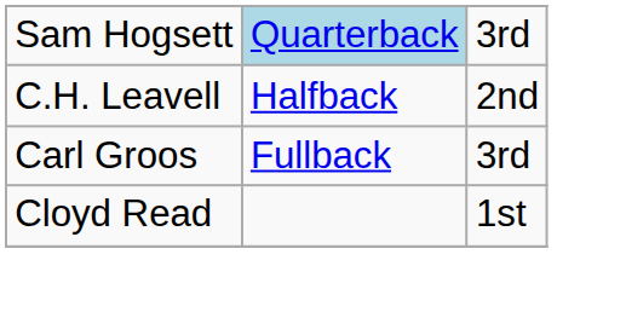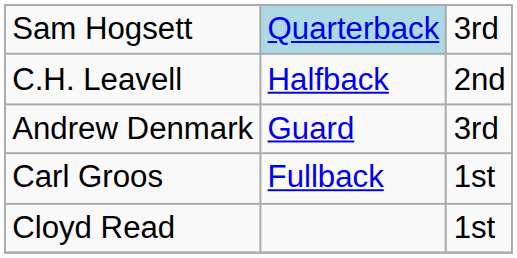 <table class="wikitable">
 <tr>
 </tr>
 <tr>
 <td>Sam Hogsett</td>
 <td style="background: lightblue;"><a href='#'>Quarterback</a></td>
 <td>3rd</td>
 </tr>
 <tr>
 <td>C.H. Leavell</td>
 <td><a href='#'>Halfback</a></td>
 <td>2nd</td>
 </tr>
 <tr>
+<td>Andrew Denmark</td>
+<td><a href='#'>Guard</a></td>
+<td>3rd</td>
+</tr>
+<tr>
 <td>Carl Groos</td>
 <td><a href='#'>Fullback</a></td>
-<td>3rd</td>
+<td>1st</td>
 </tr>
 <tr>
 <td>Cloyd Read</td>
 <td></td>
 <td>1st</td>
 </tr>
 <tr>
 </tr>
 </table>
